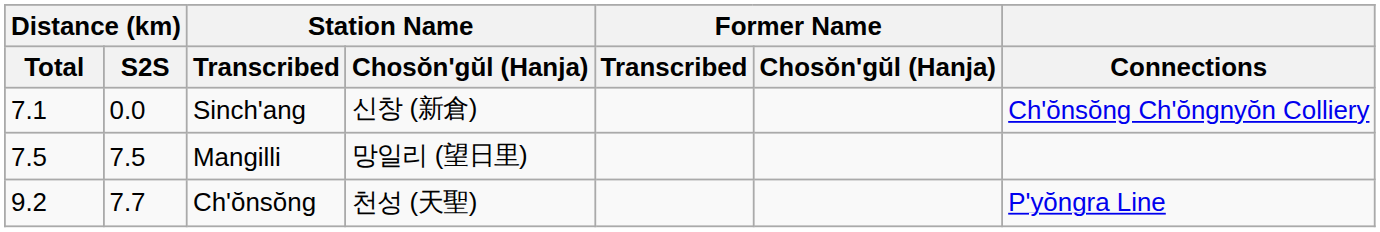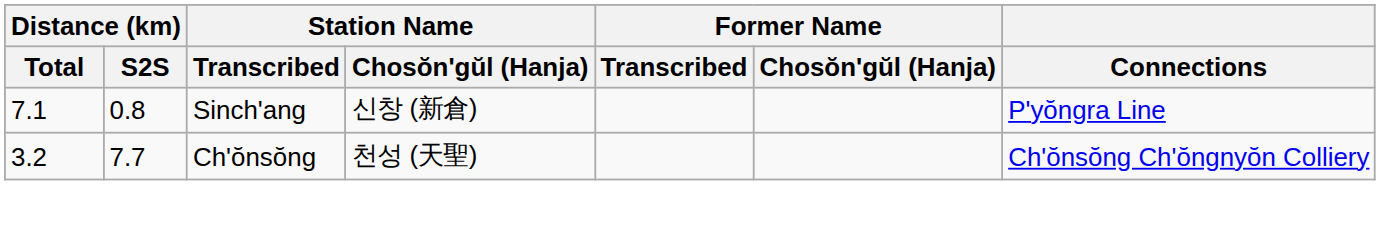 <table class="wikitable" style="font-size:90%;">
 <tr>
 <th colspan="2">Distance (km)</th>
 <th colspan="2">Station Name</th>
 <th colspan="2">Former Name</th>
 <th></th>
 </tr>
 <tr>
 <th>Total</th>
 <th>S2S</th>
 <th>Transcribed</th>
 <th>Chosŏn'gŭl (Hanja)</th>
 <th>Transcribed</th>
 <th>Chosŏn'gŭl (Hanja)</th>
 <th>Connections</th>
 </tr>
 <tr>
 <td>7.1</td>
-<td>0.0</td>
+<td>0.8</td>
 <td>Sinch'ang</td>
 <td>신창 (新倉)</td>
 <td></td>
 <td></td>
-<td><a href='#'>Ch'ŏnsŏng Ch'ŏngnyŏn Colliery</a></td>
+<td><a href='#'>P'yŏngra Line</a></td>
 </tr>
 <tr>
-<td>7.5</td>
-<td>7.5</td>
-<td>Mangilli</td>
-<td>망일리 (望日里)</td>
-<td></td>
-<td></td>
-<td></td>
-</tr>
-<tr>
-<td>9.2</td>
+<td>3.2</td>
 <td>7.7</td>
 <td>Ch'ŏnsŏng</td>
 <td>천성 (天聖)</td>
 <td></td>
 <td></td>
-<td><a href='#'>P'yŏngra Line</a></td>
+<td><a href='#'>Ch'ŏnsŏng Ch'ŏngnyŏn Colliery</a></td>
 </tr>
 </table>
